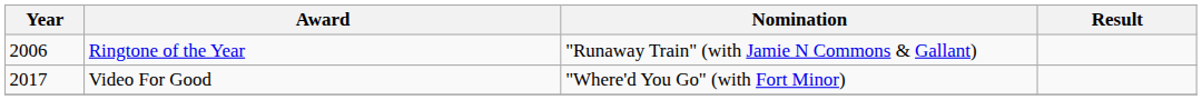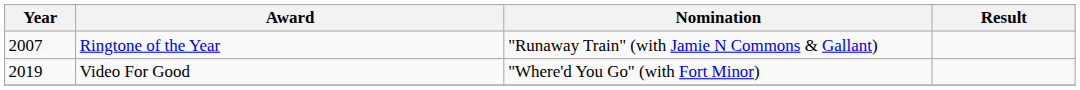 <table class="wikitable" style="width:80%;">
 <tr>
 <th width=5%>Year</th>
 <th style="width:30%;">Award</th>
 <th style="width:30%;">Nomination</th>
 <th style="width:10%;">Result</th>
 </tr>
 <tr>
-<td>2006</td>
+<td>2007</td>
 <td><a href='#'>Ringtone of the Year</a></td>
 <td>"Runaway Train" (with <a href='#'>Jamie N Commons</a> & <a href='#'>Gallant</a>)</td>
 <td></td>
 </tr>
 <tr>
-<td>2017</td>
+<td>2019</td>
 <td>Video For Good</td>
 <td>"Where'd You Go" (with <a href='#'>Fort Minor</a>)</td>
 <td></td>
 </tr>
 <tr>
 </tr>
 </table>
